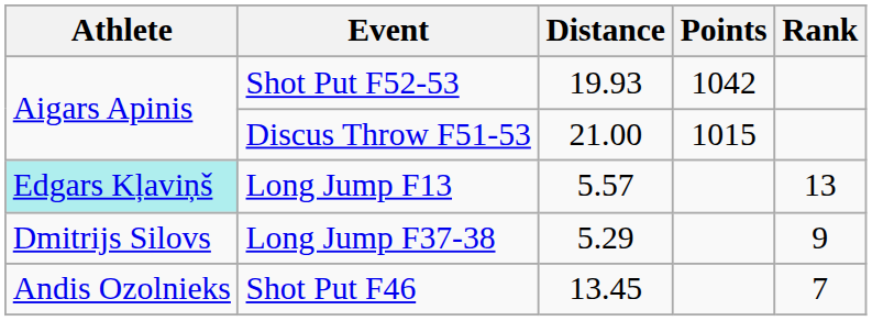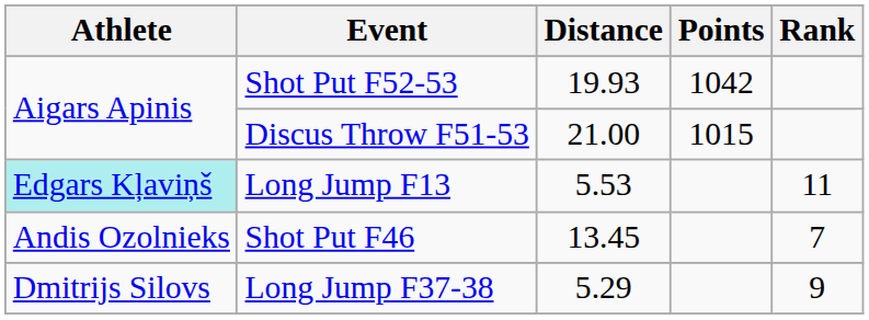 <table class="wikitable">
 <tr>
 <th>Athlete</th>
 <th>Event</th>
 <th>Distance</th>
 <th>Points</th>
 <th>Rank</th>
 </tr>
 <tr align=center>
 <td align=left rowspan=2><a href='#'>Aigars Apinis</a></td>
 <td align=left><a href='#'>Shot Put F52-53</a></td>
 <td>19.93</td>
 <td>1042</td>
 <td></td>
 </tr>
 <tr align=center>
 <td align=left><a href='#'>Discus Throw F51-53</a></td>
 <td>21.00</td>
 <td>1015</td>
 <td></td>
 </tr>
 <tr align=center>
 <td align=left style="background: paleturquoise;"><a href='#'>Edgars Kļaviņš</a></td>
 <td align=left><a href='#'>Long Jump F13</a></td>
-<td>5.57</td>
+<td>5.53</td>
 <td></td>
-<td>13</td>
+<td>11</td>
+</tr>
+<tr align=center>
+<td align=left><a href='#'>Andis Ozolnieks</a></td>
+<td align=left><a href='#'>Shot Put F46</a></td>
+<td>13.45</td>
+<td></td>
+<td>7</td>
 </tr>
 <tr align=center>
 <td align=left><a href='#'>Dmitrijs Silovs</a></td>
 <td align=left><a href='#'>Long Jump F37-38</a></td>
 <td>5.29</td>
 <td></td>
 <td>9</td>
 </tr>
-<tr align=center>
-<td align=left><a href='#'>Andis Ozolnieks</a></td>
-<td align=left><a href='#'>Shot Put F46</a></td>
-<td>13.45</td>
-<td></td>
-<td>7</td>
-</tr>
 </table>
